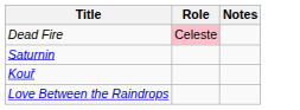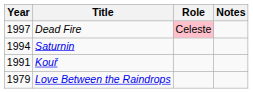 <table class="wikitable sortable">
 <tr>
+<th>Year</th>
 <th>Title</th>
 <th>Role</th>
 <th class="unsortable">Notes</th>
 </tr>
 <tr>
+<td>1997</td>
 <td><em>Dead Fire</em></td>
 <td style="background: pink;">Celeste</td>
 <td></td>
 </tr>
 <tr>
+<td>1994</td>
 <td><em><a href='#'>Saturnin</a></em></td>
 <td></td>
 <td></td>
 </tr>
 <tr>
+<td>1991</td>
 <td><em><a href='#'>Kouř</a></em></td>
 <td></td>
 <td></td>
 </tr>
 <tr>
+<td>1979</td>
 <td><em><a href='#'>Love Between the Raindrops</a></em></td>
 <td></td>
 <td></td>
 </tr>
 </table>
